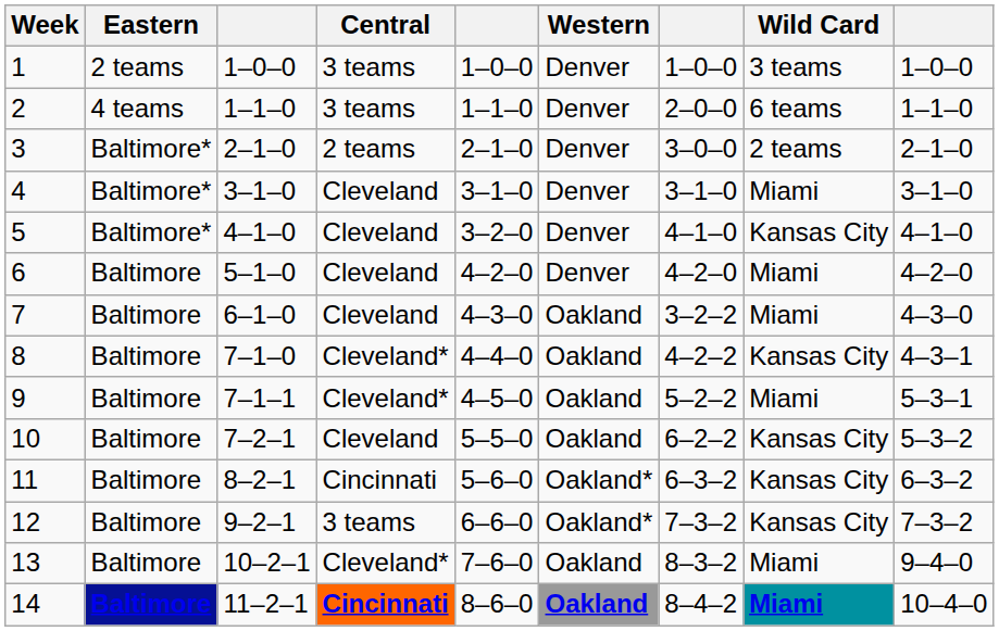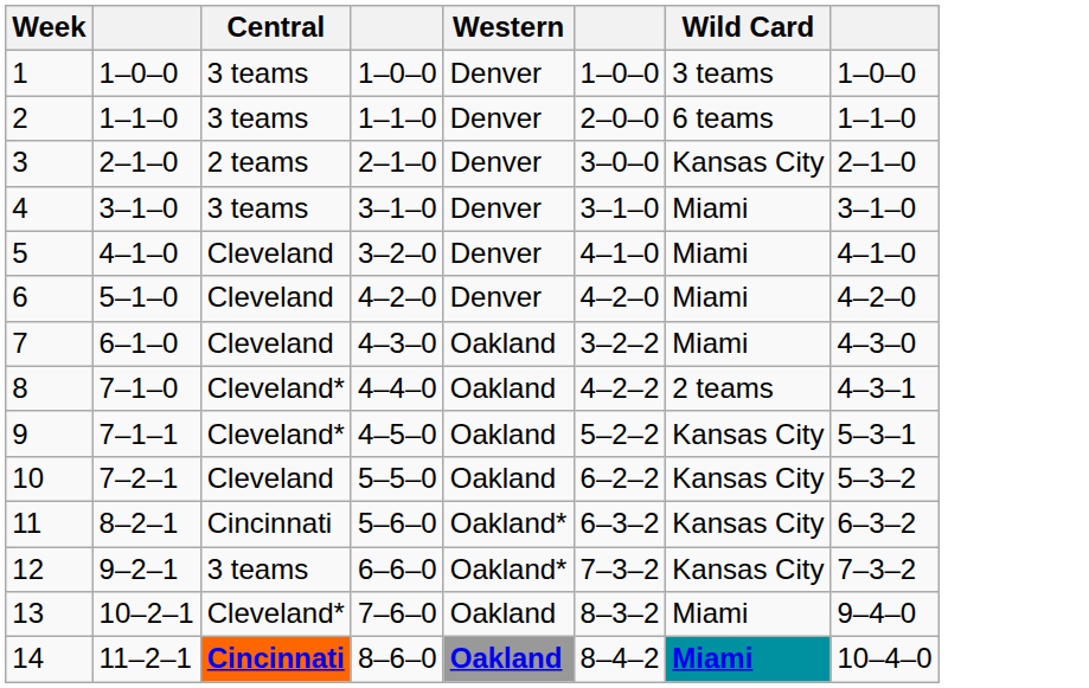 <table class="wikitable">
 <tr>
 <th>Week</th>
-<th>Eastern</th>
 <th></th>
 <th>Central</th>
 <th></th>
 <th>Western</th>
 <th></th>
 <th>Wild Card</th>
 <th></th>
 </tr>
 <tr>
 <td>1</td>
-<td>2 teams</td>
 <td>1–0–0</td>
 <td>3 teams</td>
 <td>1–0–0</td>
 <td>Denver</td>
 <td>1–0–0</td>
 <td>3 teams</td>
 <td>1–0–0</td>
 </tr>
 <tr>
 <td>2</td>
-<td>4 teams</td>
 <td>1–1–0</td>
 <td>3 teams</td>
 <td>1–1–0</td>
 <td>Denver</td>
 <td>2–0–0</td>
 <td>6 teams</td>
 <td>1–1–0</td>
 </tr>
 <tr>
 <td>3</td>
-<td>Baltimore*</td>
 <td>2–1–0</td>
 <td>2 teams</td>
 <td>2–1–0</td>
 <td>Denver</td>
 <td>3–0–0</td>
-<td>2 teams</td>
+<td>Kansas City</td>
 <td>2–1–0</td>
 </tr>
 <tr>
 <td>4</td>
-<td>Baltimore*</td>
 <td>3–1–0</td>
-<td>Cleveland</td>
+<td>3 teams</td>
 <td>3–1–0</td>
 <td>Denver</td>
 <td>3–1–0</td>
 <td>Miami</td>
 <td>3–1–0</td>
 </tr>
 <tr>
 <td>5</td>
-<td>Baltimore*</td>
 <td>4–1–0</td>
 <td>Cleveland</td>
 <td>3–2–0</td>
 <td>Denver</td>
 <td>4–1–0</td>
-<td>Kansas City</td>
+<td>Miami</td>
 <td>4–1–0</td>
 </tr>
 <tr>
 <td>6</td>
-<td>Baltimore</td>
 <td>5–1–0</td>
 <td>Cleveland</td>
 <td>4–2–0</td>
 <td>Denver</td>
 <td>4–2–0</td>
 <td>Miami</td>
 <td>4–2–0</td>
 </tr>
 <tr>
 <td>7</td>
-<td>Baltimore</td>
 <td>6–1–0</td>
 <td>Cleveland</td>
 <td>4–3–0</td>
 <td>Oakland</td>
 <td>3–2–2</td>
 <td>Miami</td>
 <td>4–3–0</td>
 </tr>
 <tr>
 <td>8</td>
-<td>Baltimore</td>
 <td>7–1–0</td>
 <td>Cleveland*</td>
 <td>4–4–0</td>
 <td>Oakland</td>
 <td>4–2–2</td>
-<td>Kansas City</td>
+<td>2 teams</td>
 <td>4–3–1</td>
 </tr>
 <tr>
 <td>9</td>
-<td>Baltimore</td>
 <td>7–1–1</td>
 <td>Cleveland*</td>
 <td>4–5–0</td>
 <td>Oakland</td>
 <td>5–2–2</td>
-<td>Miami</td>
+<td>Kansas City</td>
 <td>5–3–1</td>
 </tr>
 <tr>
 <td>10</td>
-<td>Baltimore</td>
 <td>7–2–1</td>
 <td>Cleveland</td>
 <td>5–5–0</td>
 <td>Oakland</td>
 <td>6–2–2</td>
 <td>Kansas City</td>
 <td>5–3–2</td>
 </tr>
 <tr>
 <td>11</td>
-<td>Baltimore</td>
 <td>8–2–1</td>
 <td>Cincinnati</td>
 <td>5–6–0</td>
 <td>Oakland*</td>
 <td>6–3–2</td>
 <td>Kansas City</td>
 <td>6–3–2</td>
 </tr>
 <tr>
 <td>12</td>
-<td>Baltimore</td>
 <td>9–2–1</td>
 <td>3 teams</td>
 <td>6–6–0</td>
 <td>Oakland*</td>
 <td>7–3–2</td>
 <td>Kansas City</td>
 <td>7–3–2</td>
 </tr>
 <tr>
 <td>13</td>
-<td>Baltimore</td>
 <td>10–2–1</td>
 <td>Cleveland*</td>
 <td>7–6–0</td>
 <td>Oakland</td>
 <td>8–3–2</td>
 <td>Miami</td>
 <td>9–4–0</td>
 </tr>
 <tr>
 <td>14</td>
-<td bgcolor="#051094"><strong><a href='#'><span>Baltimore</span></a></strong></td>
 <td>11–2–1</td>
 <td bgcolor="#FF6600"><strong><a href='#'><span>Cincinnati</span></a></strong></td>
 <td>8–6–0</td>
 <td bgcolor="#999999"><strong><a href='#'><span>Oakland</span></a></strong></td>
 <td>8–4–2</td>
 <td bgcolor="#0091A0"><strong><a href='#'><span>Miami</span></a></strong></td>
 <td>10–4–0</td>
 </tr>
 </table>
